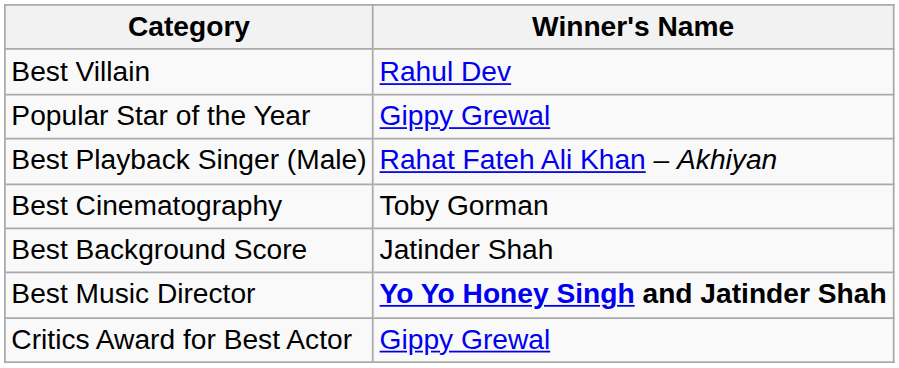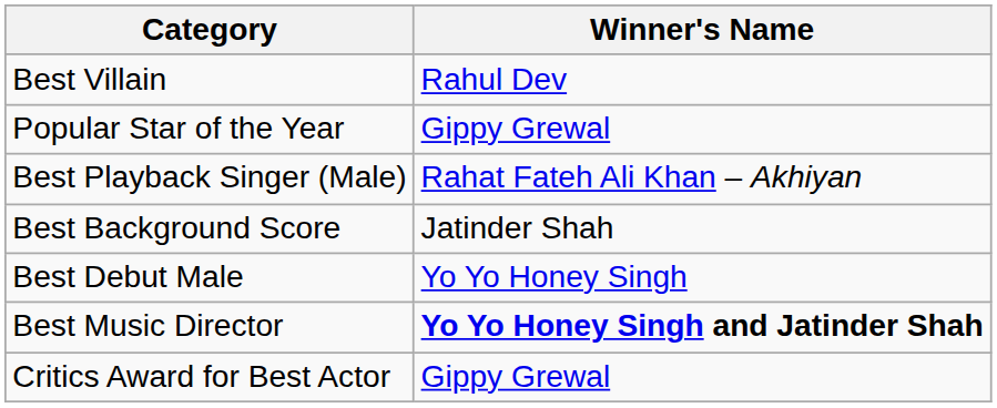 <table class="wikitable">
 <tr>
 <th>Category</th>
 <th>Winner's Name</th>
 </tr>
 <tr>
 <td>Best Villain</td>
 <td><a href='#'>Rahul Dev</a></td>
 </tr>
 <tr>
 <td>Popular Star of the Year</td>
 <td><a href='#'>Gippy Grewal</a></td>
 </tr>
 <tr>
 <td>Best Playback Singer (Male)</td>
 <td><a href='#'>Rahat Fateh Ali Khan</a> – <em>Akhiyan</em></td>
 </tr>
 <tr>
-<td>Best Cinematography</td>
-<td>Toby Gorman</td>
+<td>Best Background Score</td>
+<td>Jatinder Shah</td>
 </tr>
 <tr>
-<td>Best Background Score</td>
-<td>Jatinder Shah</td>
+<td>Best Debut Male</td>
+<td><a href='#'>Yo Yo Honey Singh</a></td>
 </tr>
 <tr>
 <td>Best Music Director</td>
 <td><strong><a href='#'>Yo Yo Honey Singh</a> and Jatinder Shah</strong></td>
 </tr>
 <tr>
 <td>Critics Award for Best Actor</td>
 <td><a href='#'>Gippy Grewal</a></td>
 </tr>
 </table>
